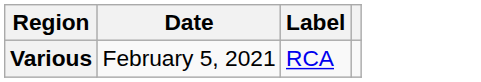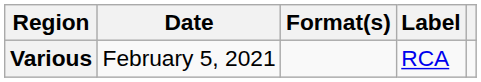 <table class="wikitable plainrowheaders">
 <tr>
 <th scope="col">Region</th>
 <th scope="col">Date</th>
+<th scope="col">Format(s)</th>
 <th scope="col">Label</th>
 <th scope="col"></th>
 </tr>
 <tr>
 <th scope="row">Various</th>
 <td>February 5, 2021</td>
+<td></td>
 <td><a href='#'>RCA</a></td>
 <td></td>
 </tr>
 </table>
